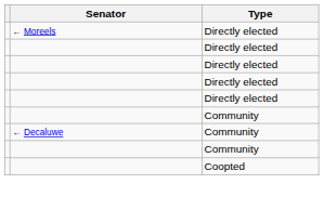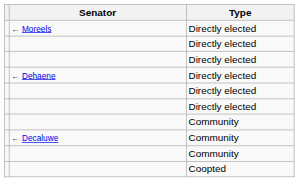 <table class="sortable wikitable" style="text-align:left; font-size:90%">
 <tr>
 <th></th>
 <th style="width:250px;">Senator</th>
 <th style="width:150px;">Type</th>
 </tr>
 <tr>
 <td></td>
 <td> <small>← <a href='#'>Moreels</a></small></td>
 <td>Directly elected</td>
 </tr>
 <tr>
 <td></td>
 <td></td>
 <td>Directly elected</td>
 </tr>
 <tr>
 <td></td>
 <td></td>
+<td>Directly elected</td>
+</tr>
+<tr>
+<td></td>
+<td> <small>← <a href='#'>Dehaene</a></small></td>
 <td>Directly elected</td>
 </tr>
 <tr>
 <td></td>
 <td></td>
 <td>Directly elected</td>
 </tr>
 <tr>
 <td></td>
 <td></td>
 <td>Directly elected</td>
 </tr>
 <tr>
 <td></td>
 <td></td>
 <td>Community</td>
 </tr>
 <tr>
 <td></td>
 <td> <small>← <a href='#'>Decaluwe</a></small></td>
 <td>Community</td>
 </tr>
 <tr>
 <td></td>
 <td></td>
 <td>Community</td>
 </tr>
 <tr>
 <td></td>
 <td></td>
 <td>Coopted</td>
 </tr>
 </table>
